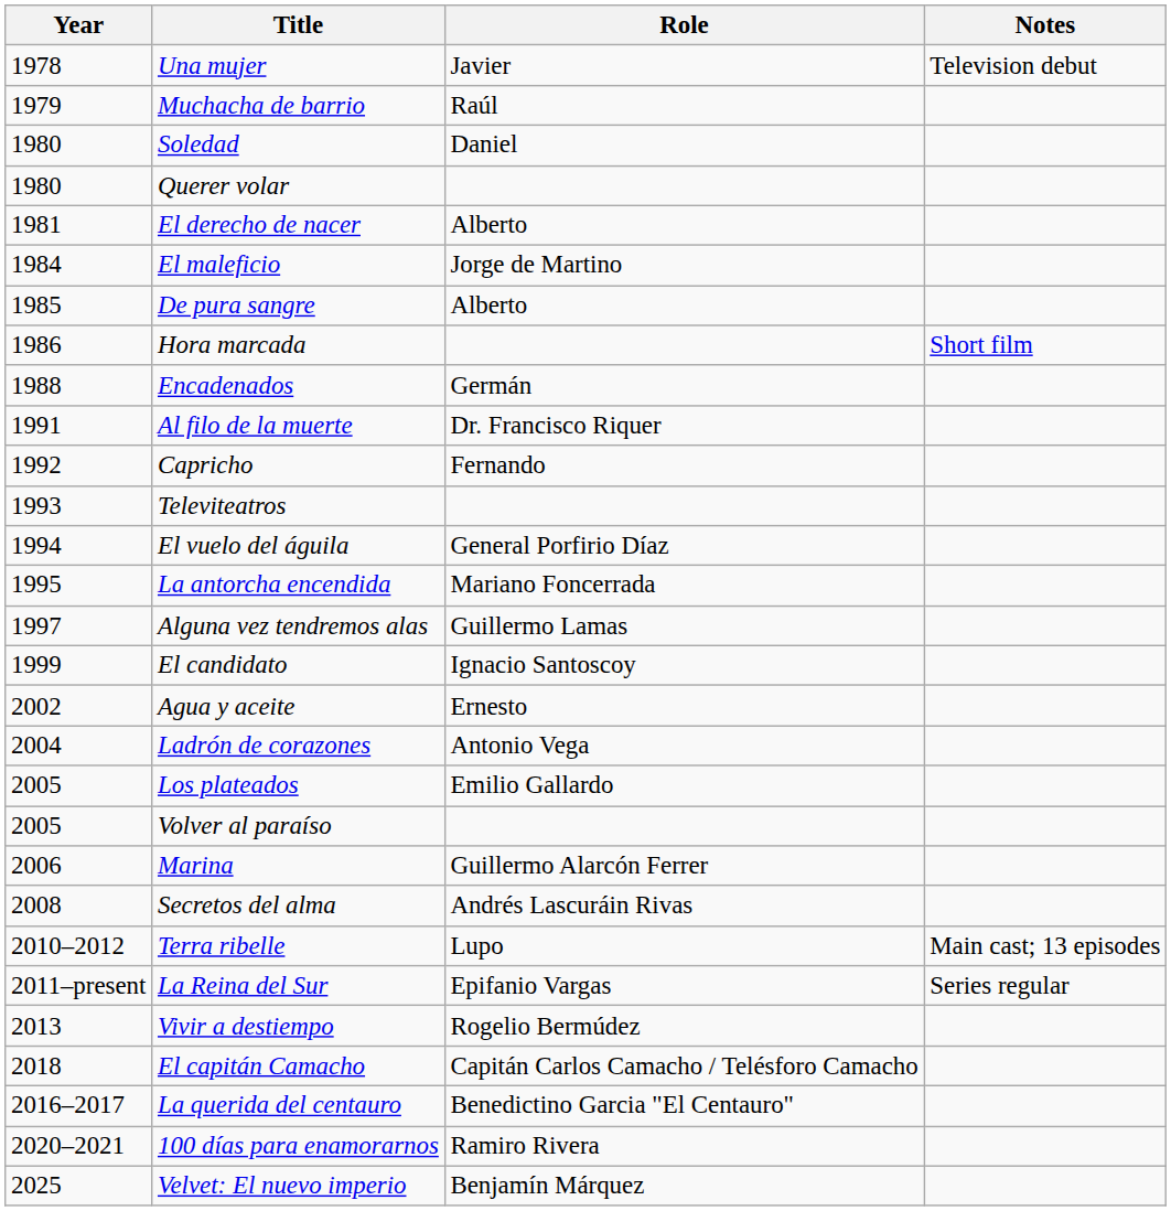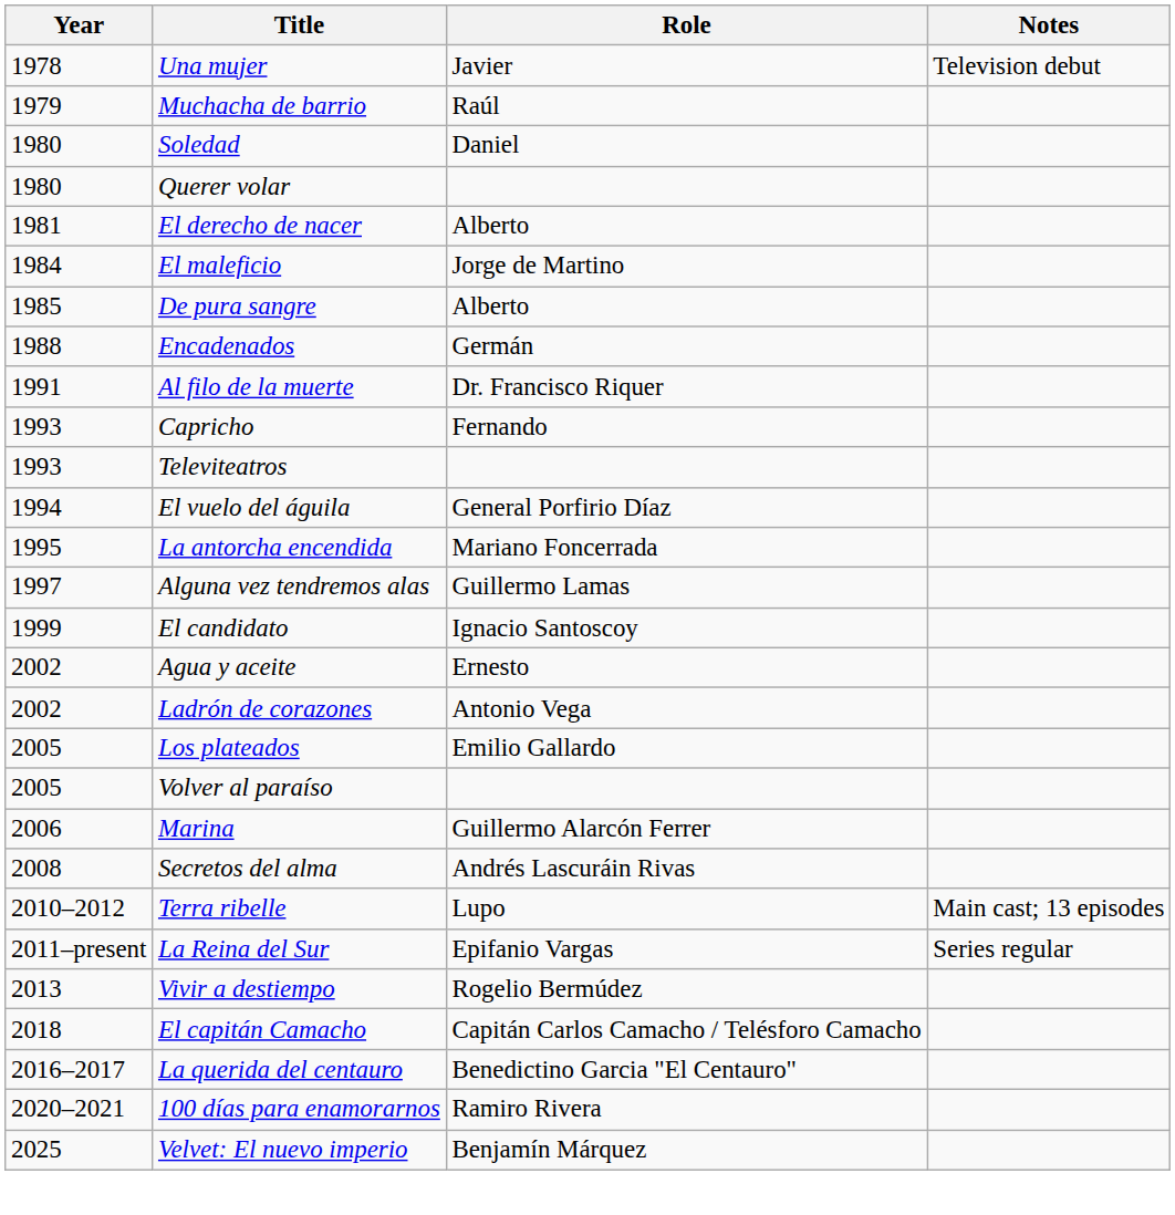 <table class="wikitable sortable">
 <tr>
 <th>Year</th>
 <th>Title</th>
 <th>Role</th>
 <th>Notes</th>
 </tr>
 <tr>
 <td>1978</td>
 <td><em><a href='#'>Una mujer</a></em></td>
 <td>Javier</td>
 <td>Television debut</td>
 </tr>
 <tr>
 <td>1979</td>
 <td><em><a href='#'>Muchacha de barrio</a></em></td>
 <td>Raúl</td>
 <td></td>
 </tr>
 <tr>
 <td>1980</td>
 <td><em><a href='#'>Soledad</a></em></td>
 <td>Daniel</td>
 <td></td>
 </tr>
 <tr>
 <td>1980</td>
 <td><em>Querer volar</em></td>
 <td></td>
 <td></td>
 </tr>
 <tr>
 <td>1981</td>
 <td><em><a href='#'>El derecho de nacer</a></em></td>
 <td>Alberto</td>
 <td></td>
 </tr>
 <tr>
 <td>1984</td>
 <td><em><a href='#'>El maleficio</a></em></td>
 <td>Jorge de Martino</td>
 <td></td>
 </tr>
 <tr>
 <td>1985</td>
 <td><em><a href='#'>De pura sangre</a></em></td>
 <td>Alberto</td>
 <td></td>
 </tr>
 <tr>
-<td>1986</td>
-<td><em>Hora marcada</em></td>
-<td></td>
-<td><a href='#'>Short film</a></td>
-</tr>
-<tr>
 <td>1988</td>
 <td><em><a href='#'>Encadenados</a></em></td>
 <td>Germán</td>
 <td></td>
 </tr>
 <tr>
 <td>1991</td>
 <td><em><a href='#'>Al filo de la muerte</a></em></td>
 <td>Dr. Francisco Riquer</td>
 <td></td>
 </tr>
 <tr>
-<td>1992</td>
+<td>1993</td>
 <td><em>Capricho</em></td>
 <td>Fernando</td>
 <td></td>
 </tr>
 <tr>
 <td>1993</td>
 <td><em>Televiteatros</em></td>
 <td></td>
 <td></td>
 </tr>
 <tr>
 <td>1994</td>
 <td><em>El vuelo del águila</em></td>
 <td>General Porfirio Díaz</td>
 <td></td>
 </tr>
 <tr>
 <td>1995</td>
 <td><em><a href='#'>La antorcha encendida</a></em></td>
 <td>Mariano Foncerrada</td>
 <td></td>
 </tr>
 <tr>
 <td>1997</td>
 <td><em>Alguna vez tendremos alas</em></td>
 <td>Guillermo Lamas</td>
 <td></td>
 </tr>
 <tr>
 <td>1999</td>
 <td><em>El candidato</em></td>
 <td>Ignacio Santoscoy</td>
 <td></td>
 </tr>
 <tr>
 <td>2002</td>
 <td><em>Agua y aceite</em></td>
 <td>Ernesto</td>
 <td></td>
 </tr>
 <tr>
-<td>2004</td>
+<td>2002</td>
 <td><em><a href='#'>Ladrón de corazones</a></em></td>
 <td>Antonio Vega</td>
 <td></td>
 </tr>
 <tr>
 <td>2005</td>
 <td><em><a href='#'>Los plateados</a></em></td>
 <td>Emilio Gallardo</td>
 <td></td>
 </tr>
 <tr>
 <td>2005</td>
 <td><em>Volver al paraíso</em></td>
 <td></td>
 <td></td>
 </tr>
 <tr>
 <td>2006</td>
 <td><em><a href='#'>Marina</a></em></td>
 <td>Guillermo Alarcón Ferrer</td>
 <td></td>
 </tr>
 <tr>
 <td>2008</td>
 <td><em>Secretos del alma</em></td>
 <td>Andrés Lascuráin Rivas</td>
 <td></td>
 </tr>
 <tr>
 <td>2010–2012</td>
 <td><em><a href='#'>Terra ribelle</a></em></td>
 <td>Lupo</td>
 <td>Main cast; 13 episodes</td>
 </tr>
 <tr>
 <td>2011–present</td>
 <td><em><a href='#'>La Reina del Sur</a></em></td>
 <td>Epifanio Vargas</td>
 <td>Series regular</td>
 </tr>
 <tr>
 <td>2013</td>
 <td><em><a href='#'>Vivir a destiempo</a></em></td>
 <td>Rogelio Bermúdez</td>
 <td></td>
 </tr>
 <tr>
 <td>2018</td>
 <td><em><a href='#'>El capitán Camacho</a> </em></td>
 <td>Capitán Carlos Camacho / Telésforo Camacho</td>
 <td></td>
 </tr>
 <tr>
 <td>2016–2017</td>
 <td><em><a href='#'>La querida del centauro</a></em></td>
 <td>Benedictino Garcia "El Centauro"</td>
 <td></td>
 </tr>
 <tr>
 <td>2020–2021</td>
 <td><em><a href='#'>100 días para enamorarnos</a></em></td>
 <td>Ramiro Rivera</td>
 <td></td>
 </tr>
 <tr>
 <td>2025</td>
 <td><em><a href='#'>Velvet: El nuevo imperio</a></em></td>
 <td>Benjamín Márquez</td>
 <td></td>
 </tr>
 </table>
